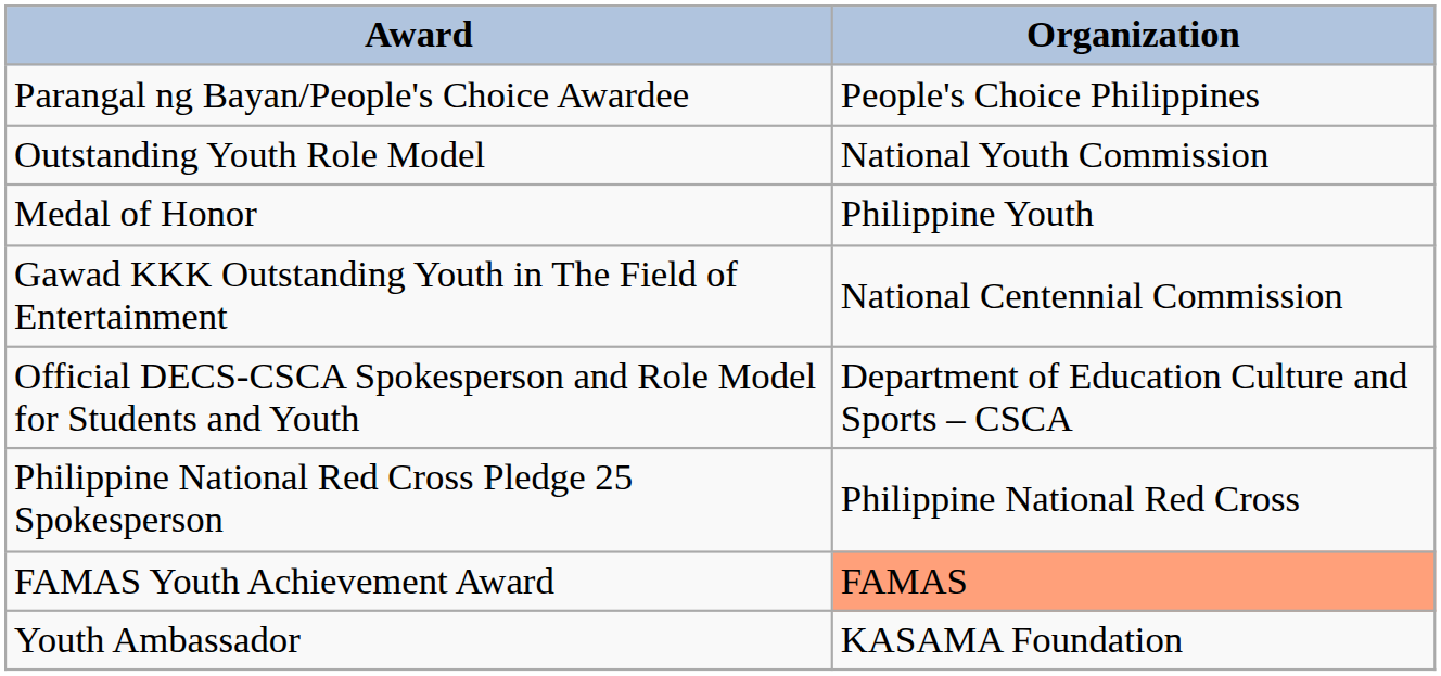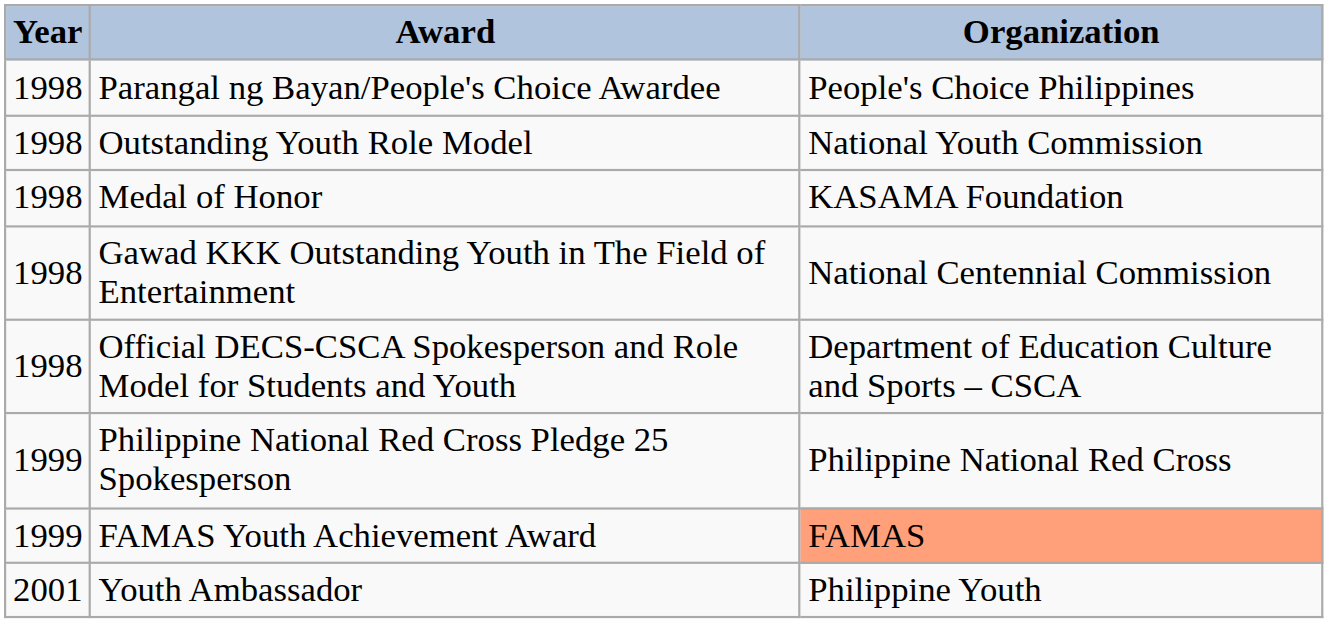 <table class="wikitable">
 <tr style="text-align:center;">
+<th style="background:#B0C4DE;">Year</th>
 <th style="background:#B0C4DE;">Award</th>
 <th style="background:#B0C4DE;">Organization</th>
 </tr>
 <tr>
+<td>1998</td>
 <td>Parangal ng Bayan/People's Choice Awardee</td>
 <td>People's Choice Philippines</td>
 </tr>
 <tr>
+<td>1998</td>
 <td>Outstanding Youth Role Model</td>
 <td>National Youth Commission</td>
 </tr>
 <tr>
+<td>1998</td>
 <td>Medal of Honor</td>
-<td>Philippine Youth</td>
+<td>KASAMA Foundation</td>
 </tr>
 <tr>
+<td>1998</td>
 <td>Gawad KKK Outstanding Youth in The Field of Entertainment</td>
 <td>National Centennial Commission</td>
 </tr>
 <tr>
+<td>1998</td>
 <td>Official DECS-CSCA Spokesperson and Role Model for Students and Youth</td>
 <td>Department of Education Culture and Sports – CSCA</td>
 </tr>
 <tr>
+<td>1999</td>
 <td>Philippine National Red Cross Pledge 25 Spokesperson</td>
 <td>Philippine National Red Cross</td>
 </tr>
 <tr>
+<td>1999</td>
 <td>FAMAS Youth Achievement Award</td>
 <td style="background: lightsalmon;">FAMAS</td>
 </tr>
 <tr>
+<td>2001</td>
 <td>Youth Ambassador</td>
-<td>KASAMA Foundation</td>
+<td>Philippine Youth</td>
 </tr>
 </table>
